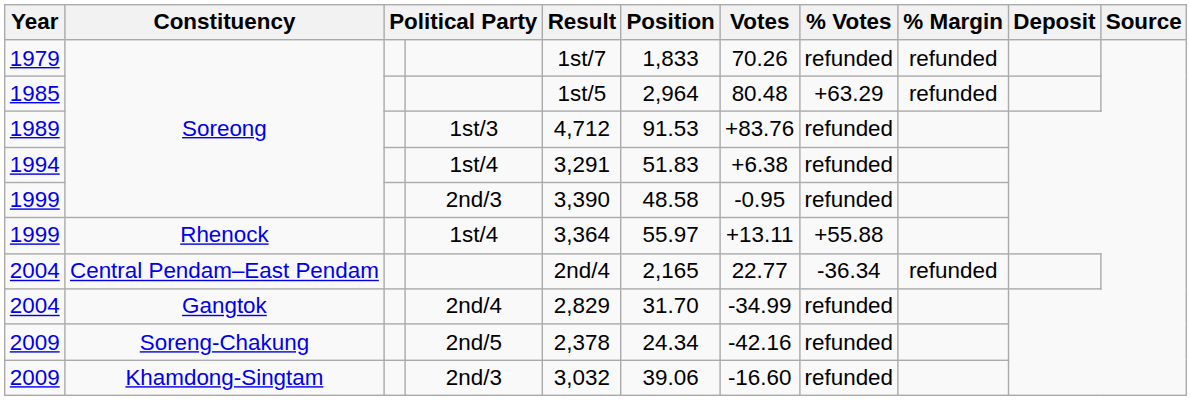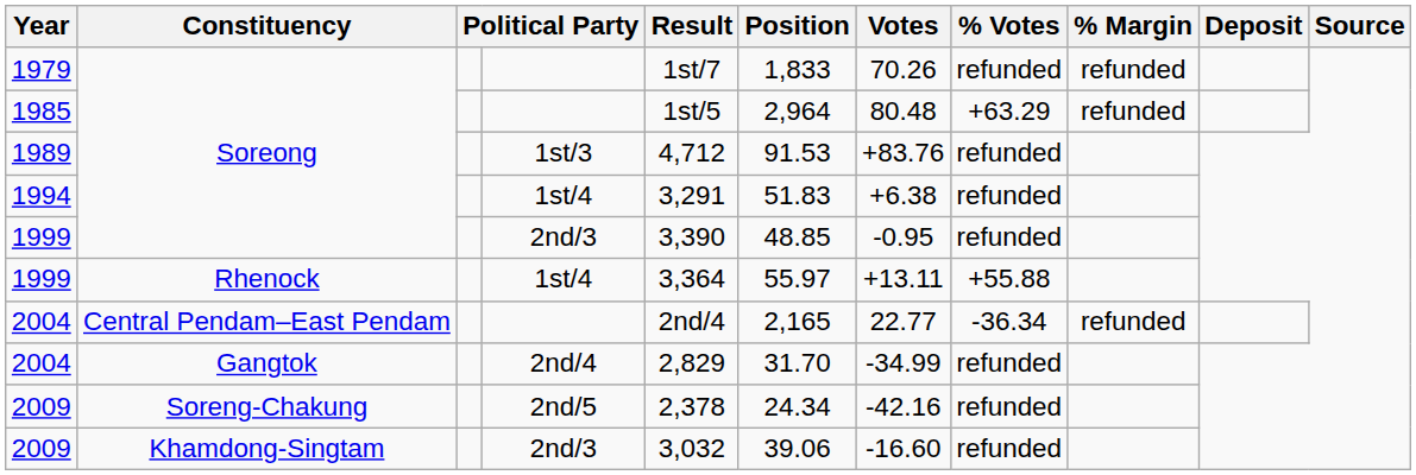 <table class="wikitable sortable" style="text-align:center;">
 <tr>
 <th>Year</th>
 <th>Constituency</th>
 <th Colspan=2>Political Party</th>
 <th>Result</th>
 <th>Position</th>
 <th>Votes</th>
 <th>% Votes</th>
 <th>% Margin</th>
 <th>Deposit</th>
 <th>Source</th>
 </tr>
 <tr>
 <td><a href='#'>1979</a></td>
 <td rowspan=5><a href='#'>Soreong</a></td>
 <td></td>
 <td></td>
 <td>1st/7</td>
 <td>1,833</td>
 <td>70.26</td>
 <td>refunded</td>
 <td>refunded</td>
 <td></td>
 </tr>
 <tr>
 <td><a href='#'>1985</a></td>
 <td></td>
 <td></td>
 <td>1st/5</td>
 <td>2,964</td>
 <td>80.48</td>
 <td>+63.29</td>
 <td>refunded</td>
 <td></td>
 </tr>
 <tr>
 <td><a href='#'>1989</a></td>
 <td></td>
 <td>1st/3</td>
 <td>4,712</td>
 <td>91.53</td>
 <td>+83.76</td>
 <td>refunded</td>
 <td></td>
 </tr>
 <tr>
 <td><a href='#'>1994</a></td>
 <td></td>
 <td>1st/4</td>
 <td>3,291</td>
 <td>51.83</td>
 <td>+6.38</td>
 <td>refunded</td>
 <td></td>
 </tr>
 <tr>
 <td><a href='#'>1999</a></td>
 <td></td>
 <td>2nd/3</td>
 <td>3,390</td>
-<td>48.58</td>
+<td>48.85</td>
 <td>-0.95</td>
 <td>refunded</td>
 <td></td>
 </tr>
 <tr>
 <td><a href='#'>1999</a></td>
 <td><a href='#'>Rhenock</a></td>
 <td></td>
 <td>1st/4</td>
 <td>3,364</td>
 <td>55.97</td>
 <td>+13.11</td>
 <td>+55.88</td>
 <td></td>
 </tr>
 <tr>
 <td><a href='#'>2004</a></td>
 <td><a href='#'>Central Pendam–East Pendam</a></td>
 <td></td>
 <td></td>
 <td>2nd/4</td>
 <td>2,165</td>
 <td>22.77</td>
 <td>-36.34</td>
 <td>refunded</td>
 <td></td>
 </tr>
 <tr>
 <td><a href='#'>2004</a></td>
 <td><a href='#'>Gangtok</a></td>
 <td></td>
 <td>2nd/4</td>
 <td>2,829</td>
 <td>31.70</td>
 <td>-34.99</td>
 <td>refunded</td>
 <td></td>
 </tr>
 <tr>
 <td><a href='#'>2009</a></td>
 <td><a href='#'>Soreng-Chakung</a></td>
 <td></td>
 <td>2nd/5</td>
 <td>2,378</td>
 <td>24.34</td>
 <td>-42.16</td>
 <td>refunded</td>
 <td></td>
 </tr>
 <tr>
 <td><a href='#'>2009</a></td>
 <td><a href='#'>Khamdong-Singtam</a></td>
 <td></td>
 <td>2nd/3</td>
 <td>3,032</td>
 <td>39.06</td>
 <td>-16.60</td>
 <td>refunded</td>
 <td></td>
 </tr>
 </table>
